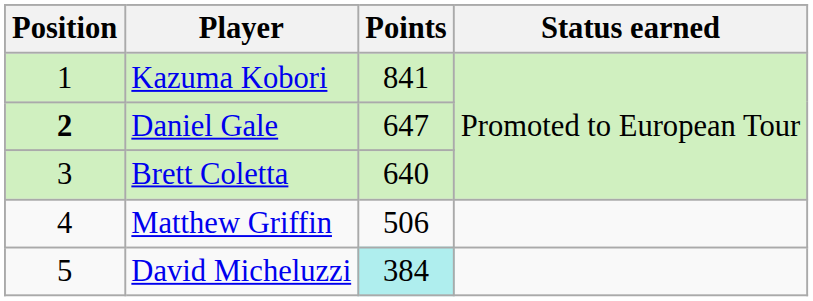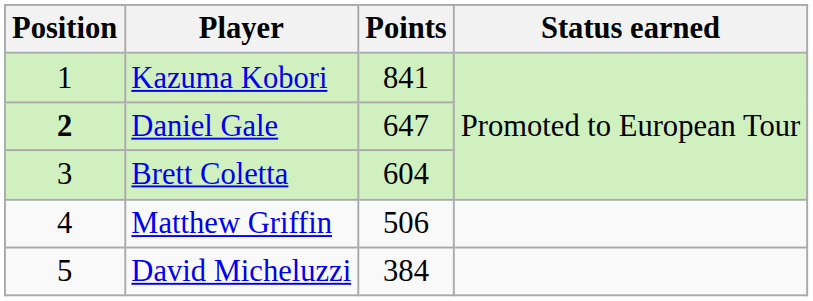 <table class="wikitable">
 <tr>
 <th>Position</th>
 <th>Player</th>
 <th>Points</th>
 <th>Status earned</th>
 </tr>
 <tr style="background:#D0F0C0;">
 <td align=center>1</td>
 <td> <a href='#'>Kazuma Kobori</a></td>
 <td align=center>841</td>
 <td rowspan=3>Promoted to European Tour</td>
 </tr>
 <tr style="background:#D0F0C0;">
 <td align=center><strong>2</strong></td>
 <td> <a href='#'>Daniel Gale</a></td>
 <td align=center>647</td>
 </tr>
 <tr style="background:#D0F0C0;">
 <td align=center>3</td>
 <td> <a href='#'>Brett Coletta</a></td>
-<td align=center>640</td>
+<td align=center>604</td>
 </tr>
 <tr>
 <td align=center>4</td>
 <td> <a href='#'>Matthew Griffin</a></td>
 <td align=center>506</td>
 <td></td>
 </tr>
 <tr>
 <td align=center>5</td>
 <td> <a href='#'>David Micheluzzi</a></td>
-<td align=center style="background: paleturquoise;">384</td>
+<td align=center>384</td>
 <td></td>
 </tr>
 </table>
